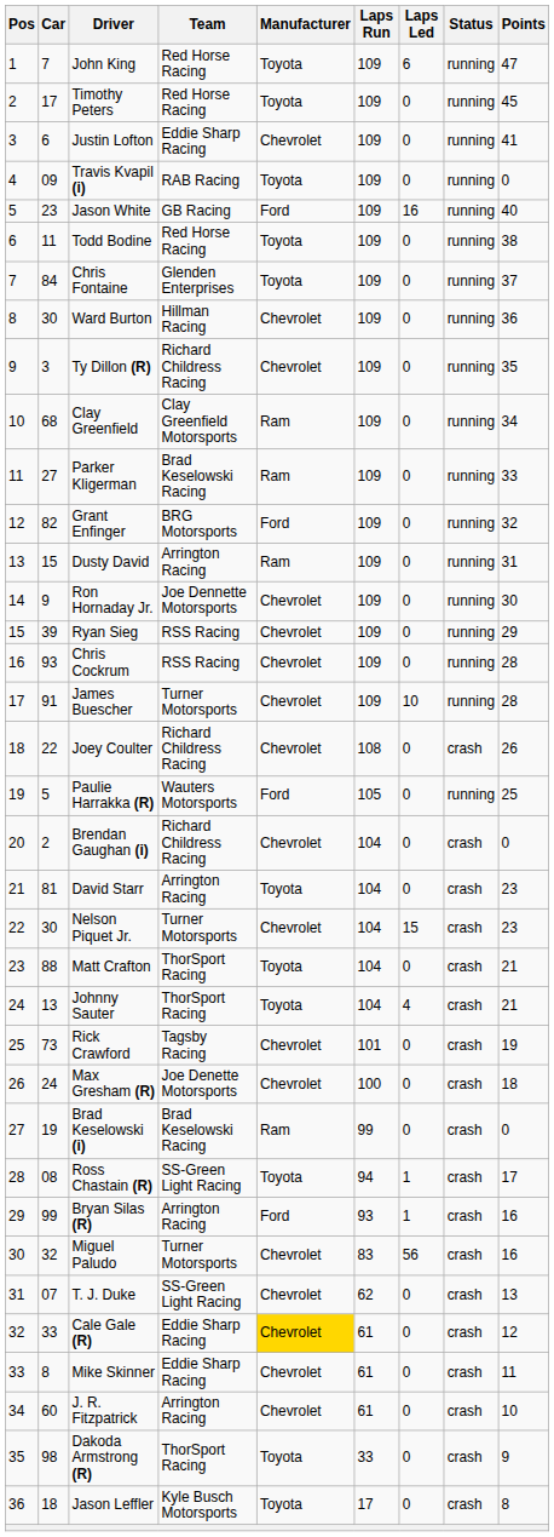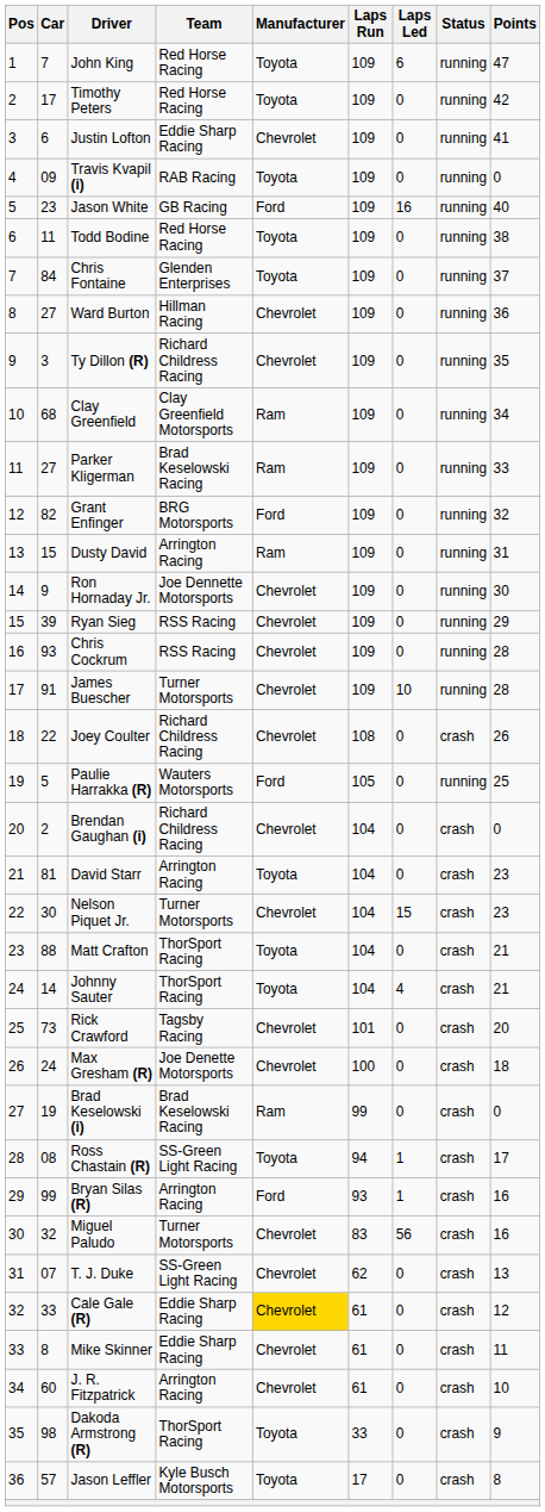 <table class="sortable wikitable" border="1">
 <tr>
 <th>Pos</th>
 <th>Car</th>
 <th>Driver</th>
 <th>Team</th>
 <th>Manufacturer</th>
 <th>Laps Run</th>
 <th>Laps Led</th>
 <th>Status</th>
 <th>Points</th>
 </tr>
 <tr>
 <td>1</td>
 <td>7</td>
 <td>John King</td>
 <td>Red Horse Racing</td>
 <td>Toyota</td>
 <td>109</td>
 <td>6</td>
 <td>running</td>
 <td>47</td>
 </tr>
 <tr>
 <td>2</td>
 <td>17</td>
 <td>Timothy Peters</td>
 <td>Red Horse Racing</td>
 <td>Toyota</td>
 <td>109</td>
 <td>0</td>
 <td>running</td>
-<td>45</td>
+<td>42</td>
 </tr>
 <tr>
 <td>3</td>
 <td>6</td>
 <td>Justin Lofton</td>
 <td>Eddie Sharp Racing</td>
 <td>Chevrolet</td>
 <td>109</td>
 <td>0</td>
 <td>running</td>
 <td>41</td>
 </tr>
 <tr>
 <td>4</td>
 <td>09</td>
 <td>Travis Kvapil <strong>(i)</strong></td>
 <td>RAB Racing</td>
 <td>Toyota</td>
 <td>109</td>
 <td>0</td>
 <td>running</td>
 <td>0</td>
 </tr>
 <tr>
 <td>5</td>
 <td>23</td>
 <td>Jason White</td>
 <td>GB Racing</td>
 <td>Ford</td>
 <td>109</td>
 <td>16</td>
 <td>running</td>
 <td>40</td>
 </tr>
 <tr>
 <td>6</td>
 <td>11</td>
 <td>Todd Bodine</td>
 <td>Red Horse Racing</td>
 <td>Toyota</td>
 <td>109</td>
 <td>0</td>
 <td>running</td>
 <td>38</td>
 </tr>
 <tr>
 <td>7</td>
 <td>84</td>
 <td>Chris Fontaine</td>
 <td>Glenden Enterprises</td>
 <td>Toyota</td>
 <td>109</td>
 <td>0</td>
 <td>running</td>
 <td>37</td>
 </tr>
 <tr>
 <td>8</td>
-<td>30</td>
+<td>27</td>
 <td>Ward Burton</td>
 <td>Hillman Racing</td>
 <td>Chevrolet</td>
 <td>109</td>
 <td>0</td>
 <td>running</td>
 <td>36</td>
 </tr>
 <tr>
 <td>9</td>
 <td>3</td>
 <td>Ty Dillon <strong>(R)</strong></td>
 <td>Richard Childress Racing</td>
 <td>Chevrolet</td>
 <td>109</td>
 <td>0</td>
 <td>running</td>
 <td>35</td>
 </tr>
 <tr>
 <td>10</td>
 <td>68</td>
 <td>Clay Greenfield</td>
 <td>Clay Greenfield Motorsports</td>
 <td>Ram</td>
 <td>109</td>
 <td>0</td>
 <td>running</td>
 <td>34</td>
 </tr>
 <tr>
 <td>11</td>
 <td>27</td>
 <td>Parker Kligerman</td>
 <td>Brad Keselowski Racing</td>
 <td>Ram</td>
 <td>109</td>
 <td>0</td>
 <td>running</td>
 <td>33</td>
 </tr>
 <tr>
 <td>12</td>
 <td>82</td>
 <td>Grant Enfinger</td>
 <td>BRG Motorsports</td>
 <td>Ford</td>
 <td>109</td>
 <td>0</td>
 <td>running</td>
 <td>32</td>
 </tr>
 <tr>
 <td>13</td>
 <td>15</td>
 <td>Dusty David</td>
 <td>Arrington Racing</td>
 <td>Ram</td>
 <td>109</td>
 <td>0</td>
 <td>running</td>
 <td>31</td>
 </tr>
 <tr>
 <td>14</td>
 <td>9</td>
 <td>Ron Hornaday Jr.</td>
 <td>Joe Dennette Motorsports</td>
 <td>Chevrolet</td>
 <td>109</td>
 <td>0</td>
 <td>running</td>
 <td>30</td>
 </tr>
 <tr>
 <td>15</td>
 <td>39</td>
 <td>Ryan Sieg</td>
 <td>RSS Racing</td>
 <td>Chevrolet</td>
 <td>109</td>
 <td>0</td>
 <td>running</td>
 <td>29</td>
 </tr>
 <tr>
 <td>16</td>
 <td>93</td>
 <td>Chris Cockrum</td>
 <td>RSS Racing</td>
 <td>Chevrolet</td>
 <td>109</td>
 <td>0</td>
 <td>running</td>
 <td>28</td>
 </tr>
 <tr>
 <td>17</td>
 <td>91</td>
 <td>James Buescher</td>
 <td>Turner Motorsports</td>
 <td>Chevrolet</td>
 <td>109</td>
 <td>10</td>
 <td>running</td>
 <td>28</td>
 </tr>
 <tr>
 <td>18</td>
 <td>22</td>
 <td>Joey Coulter</td>
 <td>Richard Childress Racing</td>
 <td>Chevrolet</td>
 <td>108</td>
 <td>0</td>
 <td>crash</td>
 <td>26</td>
 </tr>
 <tr>
 <td>19</td>
 <td>5</td>
 <td>Paulie Harrakka <strong>(R)</strong></td>
 <td>Wauters Motorsports</td>
 <td>Ford</td>
 <td>105</td>
 <td>0</td>
 <td>running</td>
 <td>25</td>
 </tr>
 <tr>
 <td>20</td>
 <td>2</td>
 <td>Brendan Gaughan <strong>(i)</strong></td>
 <td>Richard Childress Racing</td>
 <td>Chevrolet</td>
 <td>104</td>
 <td>0</td>
 <td>crash</td>
 <td>0</td>
 </tr>
 <tr>
 <td>21</td>
 <td>81</td>
 <td>David Starr</td>
 <td>Arrington Racing</td>
 <td>Toyota</td>
 <td>104</td>
 <td>0</td>
 <td>crash</td>
 <td>23</td>
 </tr>
 <tr>
 <td>22</td>
 <td>30</td>
 <td>Nelson Piquet Jr.</td>
 <td>Turner Motorsports</td>
 <td>Chevrolet</td>
 <td>104</td>
 <td>15</td>
 <td>crash</td>
 <td>23</td>
 </tr>
 <tr>
 <td>23</td>
 <td>88</td>
 <td>Matt Crafton</td>
 <td>ThorSport Racing</td>
 <td>Toyota</td>
 <td>104</td>
 <td>0</td>
 <td>crash</td>
 <td>21</td>
 </tr>
 <tr>
 <td>24</td>
-<td>13</td>
+<td>14</td>
 <td>Johnny Sauter</td>
 <td>ThorSport Racing</td>
 <td>Toyota</td>
 <td>104</td>
 <td>4</td>
 <td>crash</td>
 <td>21</td>
 </tr>
 <tr>
 <td>25</td>
 <td>73</td>
 <td>Rick Crawford</td>
 <td>Tagsby Racing</td>
 <td>Chevrolet</td>
 <td>101</td>
 <td>0</td>
 <td>crash</td>
-<td>19</td>
+<td>20</td>
 </tr>
 <tr>
 <td>26</td>
 <td>24</td>
 <td>Max Gresham <strong>(R)</strong></td>
 <td>Joe Denette Motorsports</td>
 <td>Chevrolet</td>
 <td>100</td>
 <td>0</td>
 <td>crash</td>
 <td>18</td>
 </tr>
 <tr>
 <td>27</td>
 <td>19</td>
 <td>Brad Keselowski <strong>(i)</strong></td>
 <td>Brad Keselowski Racing</td>
 <td>Ram</td>
 <td>99</td>
 <td>0</td>
 <td>crash</td>
 <td>0</td>
 </tr>
 <tr>
 <td>28</td>
 <td>08</td>
 <td>Ross Chastain <strong>(R)</strong></td>
 <td>SS-Green Light Racing</td>
 <td>Toyota</td>
 <td>94</td>
 <td>1</td>
 <td>crash</td>
 <td>17</td>
 </tr>
 <tr>
 <td>29</td>
 <td>99</td>
 <td>Bryan Silas <strong>(R)</strong></td>
 <td>Arrington Racing</td>
 <td>Ford</td>
 <td>93</td>
 <td>1</td>
 <td>crash</td>
 <td>16</td>
 </tr>
 <tr>
 <td>30</td>
 <td>32</td>
 <td>Miguel Paludo</td>
 <td>Turner Motorsports</td>
 <td>Chevrolet</td>
 <td>83</td>
 <td>56</td>
 <td>crash</td>
 <td>16</td>
 </tr>
 <tr>
 <td>31</td>
 <td>07</td>
 <td>T. J. Duke</td>
 <td>SS-Green Light Racing</td>
 <td>Chevrolet</td>
 <td>62</td>
 <td>0</td>
 <td>crash</td>
 <td>13</td>
 </tr>
 <tr>
 <td>32</td>
 <td>33</td>
 <td>Cale Gale <strong>(R)</strong></td>
 <td>Eddie Sharp Racing</td>
 <td style="background: gold;">Chevrolet</td>
 <td>61</td>
 <td>0</td>
 <td>crash</td>
 <td>12</td>
 </tr>
 <tr>
 <td>33</td>
 <td>8</td>
 <td>Mike Skinner</td>
 <td>Eddie Sharp Racing</td>
 <td>Chevrolet</td>
 <td>61</td>
 <td>0</td>
 <td>crash</td>
 <td>11</td>
 </tr>
 <tr>
 <td>34</td>
 <td>60</td>
 <td>J. R. Fitzpatrick</td>
 <td>Arrington Racing</td>
 <td>Chevrolet</td>
 <td>61</td>
 <td>0</td>
 <td>crash</td>
 <td>10</td>
 </tr>
 <tr>
 <td>35</td>
 <td>98</td>
 <td>Dakoda Armstrong <strong>(R)</strong></td>
 <td>ThorSport Racing</td>
 <td>Toyota</td>
 <td>33</td>
 <td>0</td>
 <td>crash</td>
 <td>9</td>
 </tr>
 <tr>
 <td>36</td>
-<td>18</td>
+<td>57</td>
 <td>Jason Leffler</td>
 <td>Kyle Busch Motorsports</td>
 <td>Toyota</td>
 <td>17</td>
 <td>0</td>
 <td>crash</td>
 <td>8</td>
 </tr>
 <tr>
 <th colspan="9"></th>
 </tr>
 </table>
